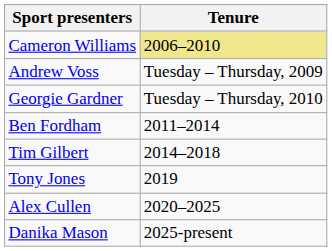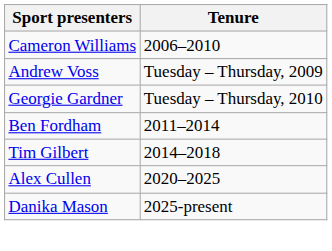 <table class="wikitable sortable">
 <tr>
 <th>Sport presenters</th>
 <th>Tenure</th>
 </tr>
 <tr>
 <td><a href='#'>Cameron Williams</a></td>
-<td style="background: khaki;">2006–2010</td>
+<td>2006–2010</td>
 </tr>
 <tr>
 <td><a href='#'>Andrew Voss</a></td>
 <td>Tuesday – Thursday, 2009</td>
 </tr>
 <tr>
 <td><a href='#'>Georgie Gardner</a></td>
 <td>Tuesday – Thursday, 2010</td>
 </tr>
 <tr>
 <td><a href='#'>Ben Fordham</a></td>
 <td>2011–2014</td>
 </tr>
 <tr>
 <td><a href='#'>Tim Gilbert</a></td>
 <td>2014–2018</td>
 </tr>
 <tr>
-<td><a href='#'>Tony Jones</a></td>
-<td>2019</td>
-</tr>
-<tr>
 <td><a href='#'>Alex Cullen</a></td>
 <td>2020–2025</td>
 </tr>
 <tr>
 <td><a href='#'>Danika Mason</a></td>
 <td>2025-present</td>
 </tr>
 </table>
